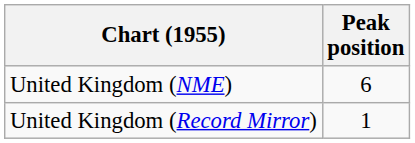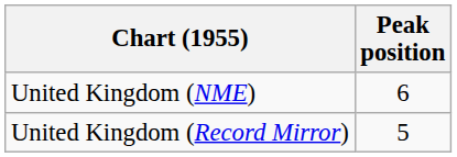 <table class="wikitable sortable">
 <tr>
 <th>Chart (1955)</th>
 <th>Peak<br>position</th>
 </tr>
 <tr>
 <td>United Kingdom (<em><a href='#'>NME</a></em>)</td>
 <td style="text-align:center;">6</td>
 </tr>
 <tr>
 <td>United Kingdom (<a href='#'><em>Record Mirror</em></a>)</td>
-<td style="text-align:center;">1</td>
+<td style="text-align:center;">5</td>
 </tr>
 </table>
